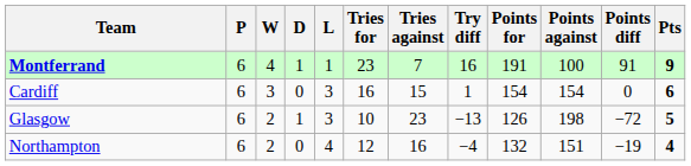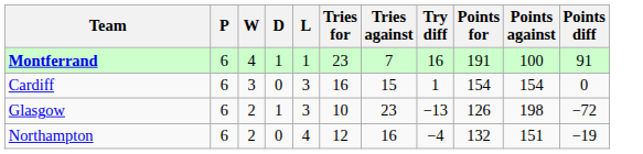 <table class="wikitable" style="text-align: center;">
 <tr>
 <th width="200">Team</th>
 <th width="20">P</th>
 <th width="20">W</th>
 <th width="20">D</th>
 <th width="20">L</th>
 <th width="20">Tries for</th>
 <th width="20">Tries against</th>
 <th width="30">Try diff</th>
 <th width="20">Points for</th>
 <th width="20">Points against</th>
 <th width="25">Points diff</th>
-<th width="20">Pts</th>
 </tr>
 <tr bgcolor="#ccffcc">
 <td align=left> <strong><a href='#'>Montferrand</a></strong></td>
 <td>6</td>
 <td>4</td>
 <td>1</td>
 <td>1</td>
 <td>23</td>
 <td>7</td>
 <td>16</td>
 <td>191</td>
 <td>100</td>
 <td>91</td>
-<td><strong>9</strong></td>
 </tr>
 <tr>
 <td align=left> <a href='#'>Cardiff</a></td>
 <td>6</td>
 <td>3</td>
 <td>0</td>
 <td>3</td>
 <td>16</td>
 <td>15</td>
 <td>1</td>
 <td>154</td>
 <td>154</td>
 <td>0</td>
-<td><strong>6</strong></td>
 </tr>
 <tr>
 <td align=left>  <a href='#'>Glasgow</a></td>
 <td>6</td>
 <td>2</td>
 <td>1</td>
 <td>3</td>
 <td>10</td>
 <td>23</td>
 <td>−13</td>
 <td>126</td>
 <td>198</td>
 <td>−72</td>
-<td><strong>5</strong></td>
 </tr>
 <tr>
 <td align=left> <a href='#'>Northampton</a></td>
 <td>6</td>
 <td>2</td>
 <td>0</td>
 <td>4</td>
 <td>12</td>
 <td>16</td>
 <td>−4</td>
 <td>132</td>
 <td>151</td>
 <td>−19</td>
-<td><strong>4</strong></td>
 </tr>
 </table>
